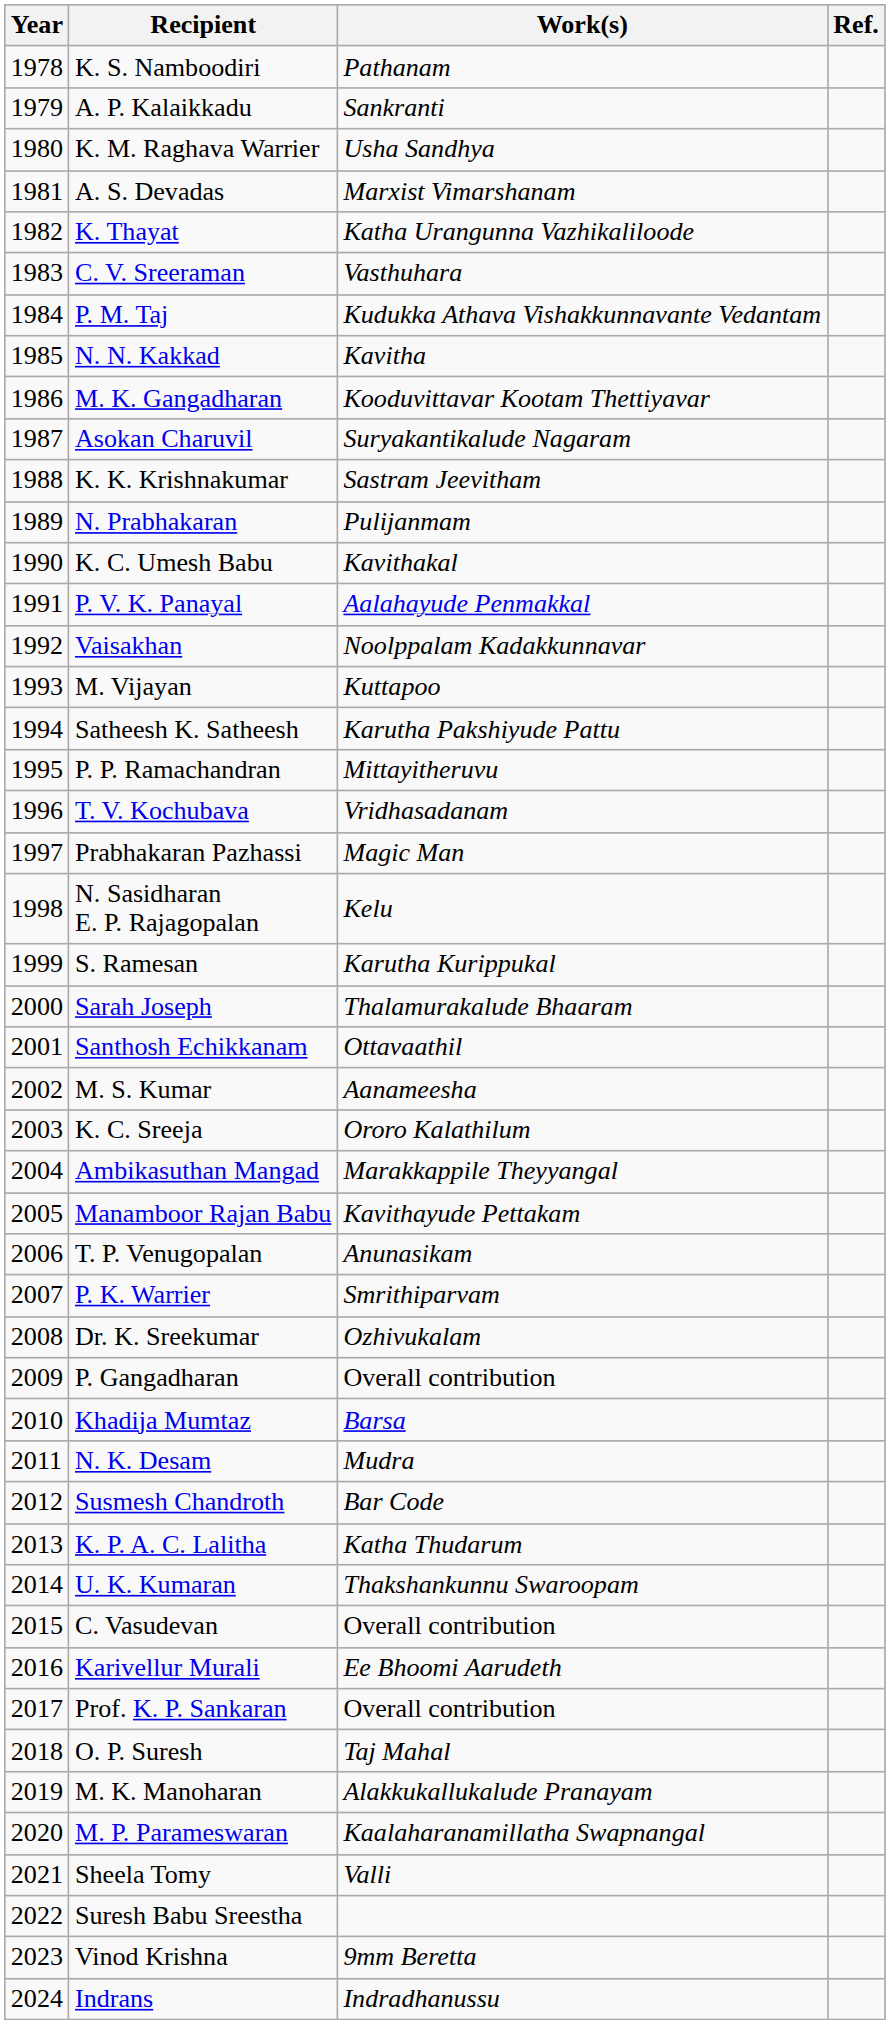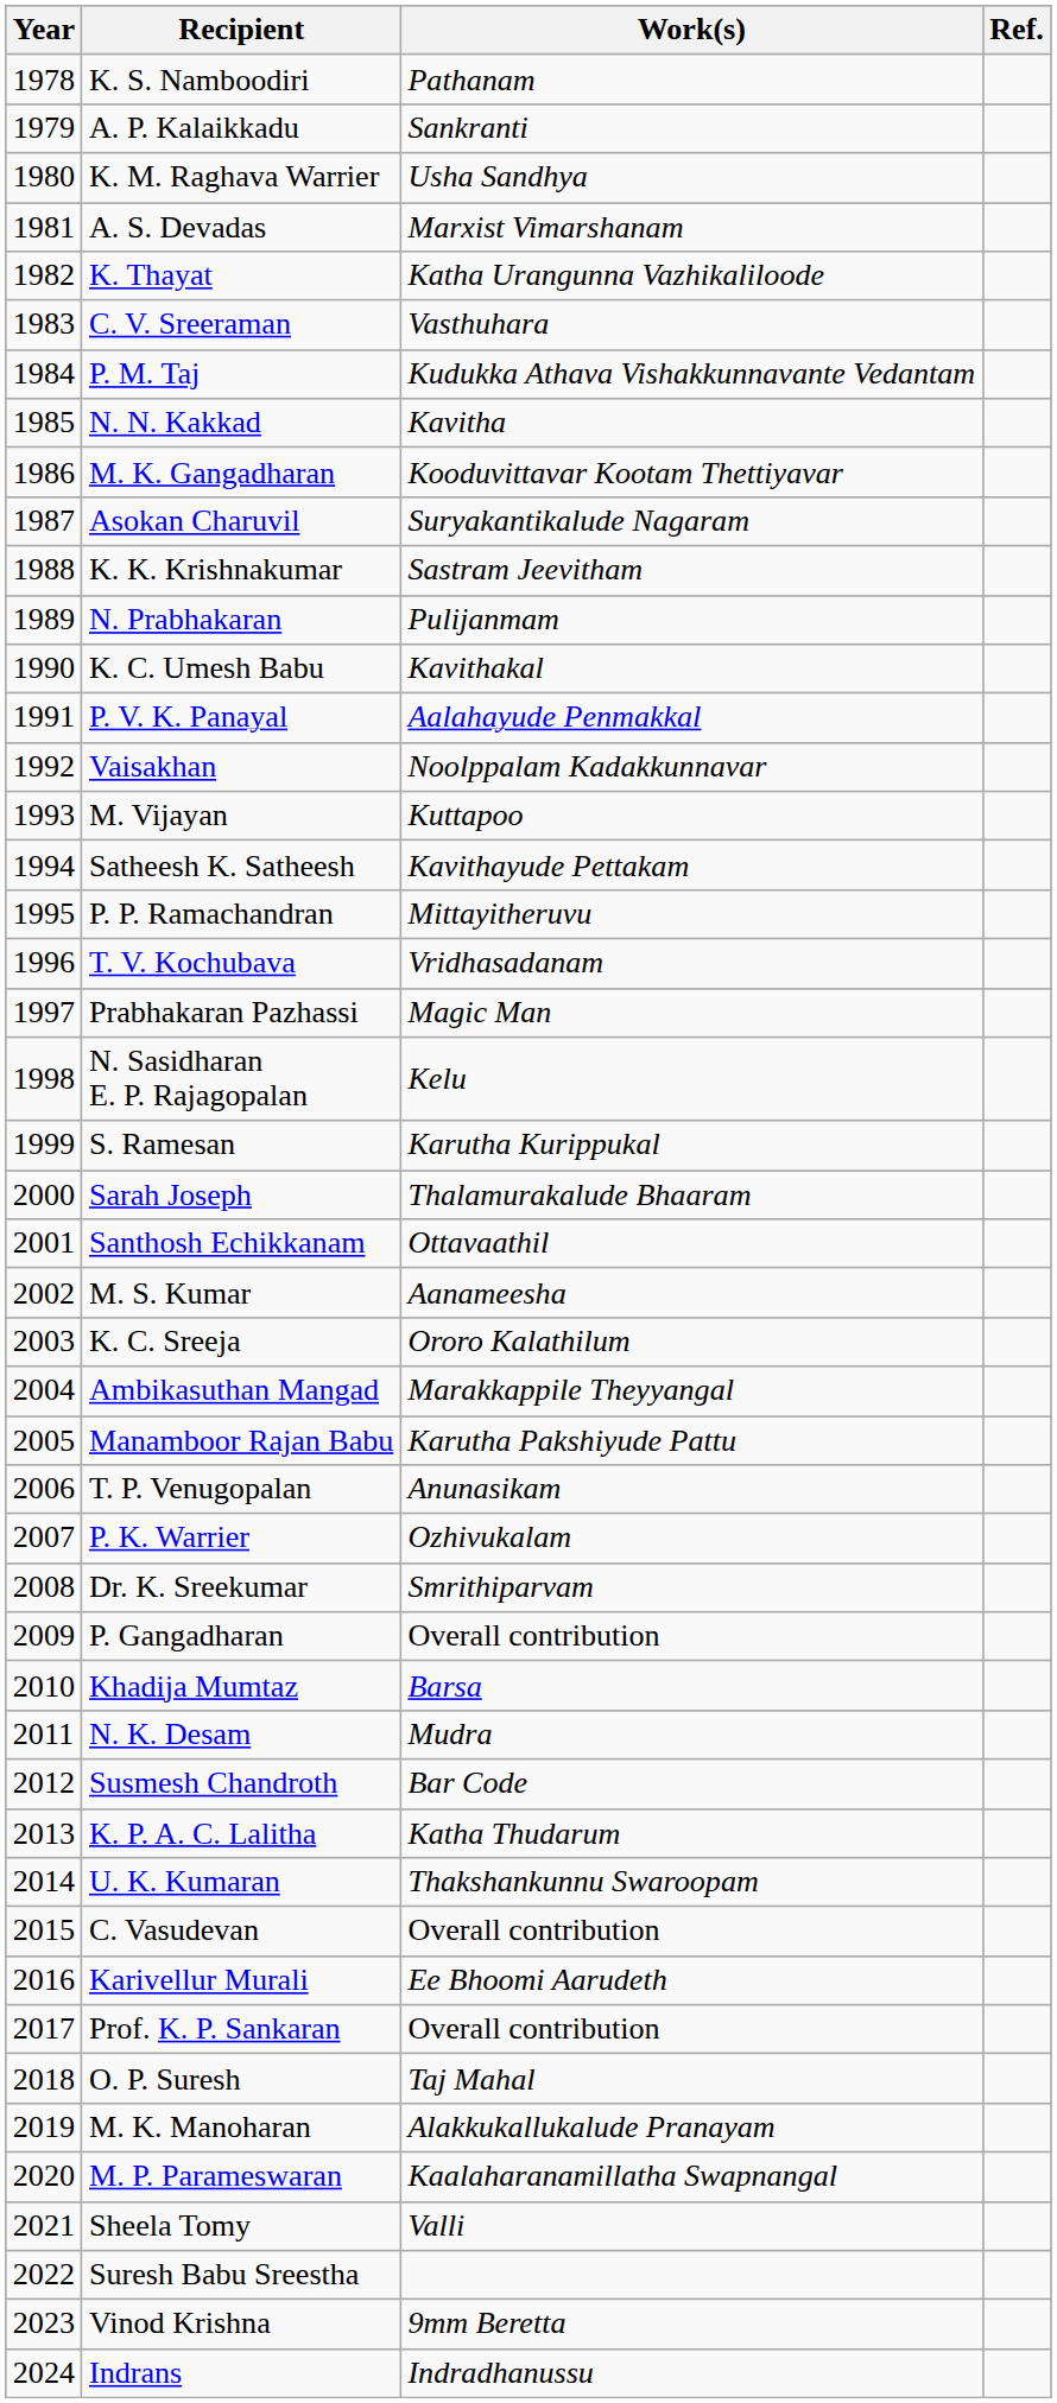 <table class="wikitable sortable">
 <tr>
 <th>Year</th>
 <th>Recipient</th>
 <th>Work(s)</th>
 <th>Ref.</th>
 </tr>
 <tr>
 <td>1978</td>
 <td>K. S. Namboodiri</td>
 <td><em>Pathanam</em></td>
 <td style="text-align:center;"></td>
 </tr>
 <tr>
 <td>1979</td>
 <td>A. P. Kalaikkadu</td>
 <td><em>Sankranti</em></td>
 <td></td>
 </tr>
 <tr>
 <td>1980</td>
 <td>K. M. Raghava Warrier</td>
 <td><em>Usha Sandhya</em></td>
 <td></td>
 </tr>
 <tr>
 <td>1981</td>
 <td>A. S. Devadas</td>
 <td><em>Marxist Vimarshanam</em></td>
 <td></td>
 </tr>
 <tr>
 <td>1982</td>
 <td><a href='#'>K. Thayat</a></td>
 <td><em>Katha Urangunna Vazhikaliloode</em></td>
 <td style="text-align:center;"></td>
 </tr>
 <tr>
 <td>1983</td>
 <td><a href='#'>C. V. Sreeraman</a></td>
 <td><em>Vasthuhara</em></td>
 <td></td>
 </tr>
 <tr>
 <td>1984</td>
 <td><a href='#'>P. M. Taj</a></td>
 <td><em>Kudukka Athava Vishakkunnavante Vedantam</em></td>
 <td></td>
 </tr>
 <tr>
 <td>1985</td>
 <td><a href='#'>N. N. Kakkad</a></td>
 <td><em>Kavitha</em></td>
 <td style="text-align:center;"></td>
 </tr>
 <tr>
 <td>1986</td>
 <td><a href='#'>M. K. Gangadharan</a></td>
 <td><em>Kooduvittavar Kootam Thettiyavar</em></td>
 <td></td>
 </tr>
 <tr>
 <td>1987</td>
 <td><a href='#'>Asokan Charuvil</a></td>
 <td><em>Suryakantikalude Nagaram</em></td>
 <td style="text-align:center;"></td>
 </tr>
 <tr>
 <td>1988</td>
 <td>K. K. Krishnakumar</td>
 <td><em>Sastram Jeevitham</em></td>
 <td></td>
 </tr>
 <tr>
 <td>1989</td>
 <td><a href='#'>N. Prabhakaran</a></td>
 <td><em>Pulijanmam</em></td>
 <td style="text-align:center;"></td>
 </tr>
 <tr>
 <td>1990</td>
 <td>K. C. Umesh Babu</td>
 <td><em>Kavithakal</em></td>
 <td></td>
 </tr>
 <tr>
 <td>1991</td>
 <td><a href='#'>P. V. K. Panayal</a></td>
 <td><em><a href='#'>Aalahayude Penmakkal</a></em></td>
 <td style="text-align:center;"></td>
 </tr>
 <tr>
 <td>1992</td>
 <td><a href='#'>Vaisakhan</a></td>
 <td><em>Noolppalam Kadakkunnavar</em></td>
 <td style="text-align:center;"></td>
 </tr>
 <tr>
 <td>1993</td>
 <td>M. Vijayan</td>
 <td><em>Kuttapoo</em></td>
 <td></td>
 </tr>
 <tr>
 <td>1994</td>
 <td>Satheesh K. Satheesh</td>
-<td><em>Karutha Pakshiyude Pattu</em></td>
+<td><em>Kavithayude Pettakam </em></td>
 <td style="text-align:center;"></td>
 </tr>
 <tr>
 <td>1995</td>
 <td>P. P. Ramachandran</td>
 <td><em>Mittayitheruvu</em></td>
 <td></td>
 </tr>
 <tr>
 <td>1996</td>
 <td><a href='#'>T. V. Kochubava</a></td>
 <td><em>Vridhasadanam</em></td>
 <td style="text-align:center;"></td>
 </tr>
 <tr>
 <td>1997</td>
 <td>Prabhakaran Pazhassi</td>
 <td><em>Magic Man</em></td>
 <td style="text-align:center;"></td>
 </tr>
 <tr>
 <td>1998</td>
 <td>N. Sasidharan<br>E. P. Rajagopalan</td>
 <td><em>Kelu</em></td>
 <td></td>
 </tr>
 <tr>
 <td>1999</td>
 <td>S. Ramesan</td>
 <td><em>Karutha Kurippukal</em></td>
 <td></td>
 </tr>
 <tr>
 <td>2000</td>
 <td><a href='#'>Sarah Joseph</a></td>
 <td><em>Thalamurakalude Bhaaram</em></td>
 <td style="text-align:center;"></td>
 </tr>
 <tr>
 <td>2001</td>
 <td><a href='#'>Santhosh Echikkanam</a></td>
 <td><em>Ottavaathil</em></td>
 <td style="text-align:center;"></td>
 </tr>
 <tr>
 <td>2002</td>
 <td>M. S. Kumar</td>
 <td><em>Aanameesha</em></td>
 <td></td>
 </tr>
 <tr>
 <td>2003</td>
 <td>K. C. Sreeja</td>
 <td><em>Ororo Kalathilum</em></td>
 <td></td>
 </tr>
 <tr>
 <td>2004</td>
 <td><a href='#'>Ambikasuthan Mangad</a></td>
 <td><em>Marakkappile Theyyangal</em></td>
 <td style="text-align:center;"></td>
 </tr>
 <tr>
 <td>2005</td>
 <td><a href='#'>Manamboor Rajan Babu</a></td>
-<td><em>Kavithayude Pettakam </em></td>
+<td><em>Karutha Pakshiyude Pattu</em></td>
 <td style="text-align:center;"></td>
 </tr>
 <tr>
 <td>2006</td>
 <td>T. P. Venugopalan</td>
 <td><em>Anunasikam</em></td>
 <td></td>
 </tr>
 <tr>
 <td>2007</td>
 <td><a href='#'>P. K. Warrier</a></td>
-<td><em>Smrithiparvam</em></td>
+<td><em>Ozhivukalam</em></td>
 <td style="text-align:center;"></td>
 </tr>
 <tr>
 <td>2008</td>
 <td>Dr. K. Sreekumar</td>
-<td><em>Ozhivukalam</em></td>
+<td><em>Smrithiparvam</em></td>
 <td style="text-align:center;"></td>
 </tr>
 <tr>
 <td>2009</td>
 <td>P. Gangadharan</td>
 <td>Overall contribution</td>
 <td></td>
 </tr>
 <tr>
 <td>2010</td>
 <td><a href='#'>Khadija Mumtaz</a></td>
 <td><em><a href='#'>Barsa</a></em></td>
 <td style="text-align:center;"></td>
 </tr>
 <tr>
 <td>2011</td>
 <td><a href='#'>N. K. Desam</a></td>
 <td><em>Mudra</em></td>
 <td style="text-align:center;"></td>
 </tr>
 <tr>
 <td>2012</td>
 <td><a href='#'>Susmesh Chandroth</a></td>
 <td><em>Bar Code</em></td>
 <td style="text-align:center;"></td>
 </tr>
 <tr>
 <td>2013</td>
 <td><a href='#'>K. P. A. C. Lalitha</a></td>
 <td><em>Katha Thudarum</em></td>
 <td style="text-align:center;"></td>
 </tr>
 <tr>
 <td>2014</td>
 <td><a href='#'>U. K. Kumaran</a></td>
 <td><em>Thakshankunnu Swaroopam</em></td>
 <td style="text-align:center;"></td>
 </tr>
 <tr>
 <td>2015</td>
 <td>C. Vasudevan</td>
 <td>Overall contribution</td>
 <td style="text-align:center;"></td>
 </tr>
 <tr>
 <td>2016</td>
 <td><a href='#'>Karivellur Murali</a></td>
 <td><em>Ee Bhoomi Aarudeth</em></td>
 <td style="text-align:center;"></td>
 </tr>
 <tr>
 <td>2017</td>
 <td>Prof. <a href='#'>K. P. Sankaran</a></td>
 <td>Overall contribution</td>
 <td style="text-align:center;"></td>
 </tr>
 <tr>
 <td>2018</td>
 <td>O. P. Suresh</td>
 <td><em>Taj Mahal</em></td>
 <td style="text-align:center;"></td>
 </tr>
 <tr>
 <td>2019</td>
 <td>M. K. Manoharan</td>
 <td><em>Alakkukallukalude Pranayam</em></td>
 <td style="text-align:center;"></td>
 </tr>
 <tr>
 <td>2020</td>
 <td><a href='#'>M. P. Parameswaran</a></td>
 <td><em>Kaalaharanamillatha Swapnangal</em></td>
 <td style="text-align:center;"></td>
 </tr>
 <tr>
 <td>2021</td>
 <td>Sheela Tomy</td>
 <td><em>Valli</em></td>
 <td style="text-align:center;"></td>
 </tr>
 <tr>
 <td>2022</td>
 <td>Suresh Babu Sreestha</td>
 <td></td>
 <td style="text-align:center;"></td>
 </tr>
 <tr>
 <td>2023</td>
 <td>Vinod Krishna</td>
 <td><em>9mm Beretta</em></td>
 <td style="text-align:center;"></td>
 </tr>
 <tr>
 <td>2024</td>
 <td><a href='#'>Indrans</a></td>
 <td><em>Indradhanussu</em></td>
 <td style="text-align:center;"></td>
 </tr>
 </table>
